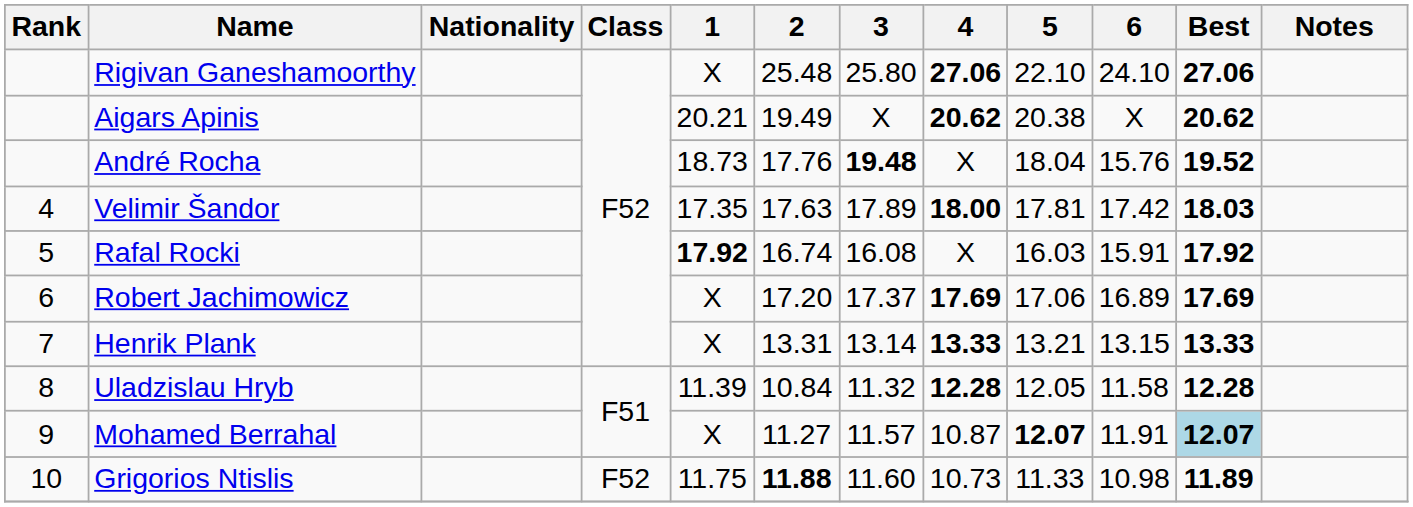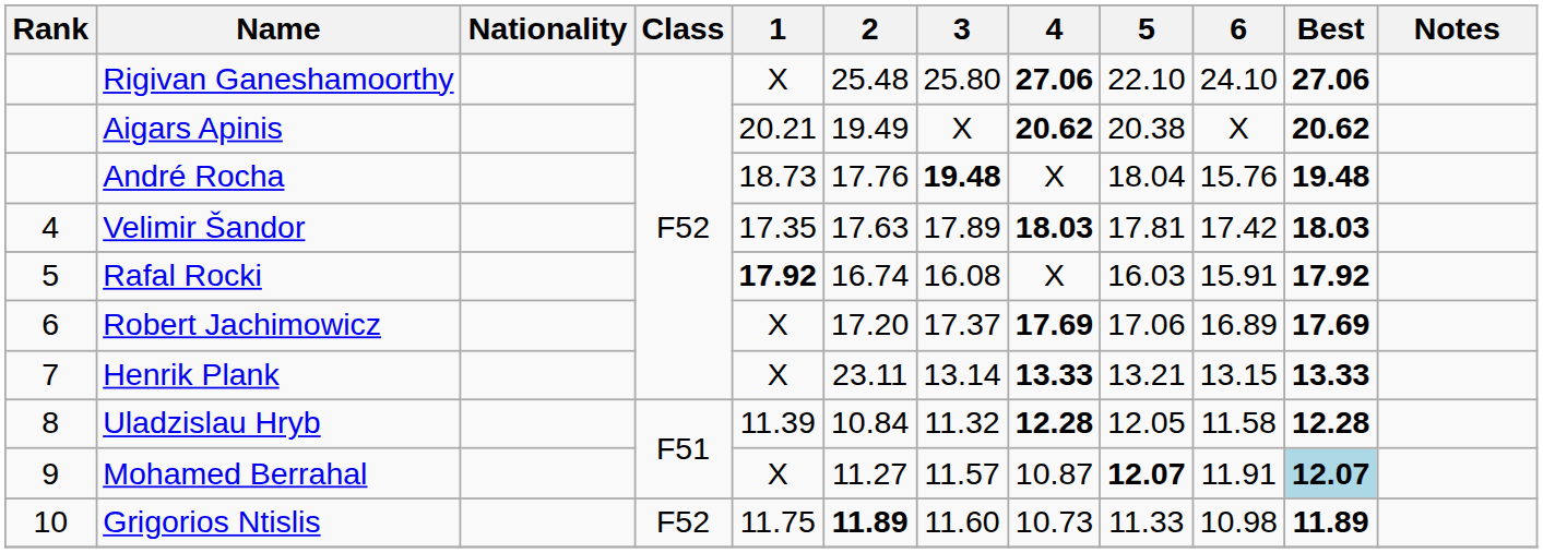 <table class="wikitable sortable" style=" text-align:center">
 <tr>
 <th width="30">Rank</th>
 <th>Name</th>
 <th>Nationality</th>
 <th width="30">Class</th>
 <th width="30">1</th>
 <th width="30">2</th>
 <th width="30">3</th>
 <th width="30">4</th>
 <th width="30">5</th>
 <th width="30">6</th>
 <th width="30">Best</th>
 <th width="75">Notes</th>
 </tr>
 <tr>
 <td></td>
 <td align="left"><a href='#'>Rigivan Ganeshamoorthy</a></td>
 <td align="left"></td>
 <td rowspan="7">F52</td>
 <td>X</td>
 <td>25.48</td>
 <td>25.80</td>
 <td><strong>27.06</strong></td>
 <td>22.10</td>
 <td>24.10</td>
 <td><strong>27.06</strong></td>
 <td><strong></strong></td>
 </tr>
 <tr>
 <td></td>
 <td align="left"><a href='#'>Aigars Apinis</a></td>
 <td align="left"></td>
 <td>20.21</td>
 <td>19.49</td>
 <td>X</td>
 <td><strong>20.62</strong></td>
 <td>20.38</td>
 <td>X</td>
 <td><strong>20.62</strong></td>
 <td></td>
 </tr>
 <tr>
 <td></td>
 <td align="left"><a href='#'>André Rocha</a></td>
 <td align="left"></td>
 <td>18.73</td>
 <td>17.76</td>
 <td><strong>19.48</strong></td>
 <td>X</td>
 <td>18.04</td>
 <td>15.76</td>
-<td><strong>19.52</strong></td>
+<td><strong>19.48</strong></td>
 <td></td>
 </tr>
 <tr>
 <td>4</td>
 <td align="left"><a href='#'>Velimir Šandor</a></td>
 <td align="left"></td>
 <td>17.35</td>
 <td>17.63</td>
 <td>17.89</td>
-<td><strong>18.00</strong></td>
+<td><strong>18.03</strong></td>
 <td>17.81</td>
 <td>17.42</td>
 <td><strong>18.03</strong></td>
 <td></td>
 </tr>
 <tr>
 <td>5</td>
 <td align="left"><a href='#'>Rafal Rocki</a></td>
 <td align="left"></td>
 <td><strong>17.92</strong></td>
 <td>16.74</td>
 <td>16.08</td>
 <td>X</td>
 <td>16.03</td>
 <td>15.91</td>
 <td><strong>17.92</strong></td>
 <td></td>
 </tr>
 <tr>
 <td>6</td>
 <td align="left"><a href='#'>Robert Jachimowicz</a></td>
 <td align="left"></td>
 <td>X</td>
 <td>17.20</td>
 <td>17.37</td>
 <td><strong>17.69</strong></td>
 <td>17.06</td>
 <td>16.89</td>
 <td><strong>17.69</strong></td>
 <td></td>
 </tr>
 <tr>
 <td>7</td>
 <td align="left"><a href='#'>Henrik Plank</a></td>
 <td align="left"></td>
 <td>X</td>
-<td>13.31</td>
+<td>23.11</td>
 <td>13.14</td>
 <td><strong>13.33</strong></td>
 <td>13.21</td>
 <td>13.15</td>
 <td><strong>13.33</strong></td>
 <td></td>
 </tr>
 <tr>
 <td>8</td>
 <td align="left"><a href='#'>Uladzislau Hryb</a></td>
 <td align="left"></td>
 <td rowspan="2">F51</td>
 <td>11.39</td>
 <td>10.84</td>
 <td>11.32</td>
 <td><strong>12.28</strong></td>
 <td>12.05</td>
 <td>11.58</td>
 <td><strong>12.28</strong></td>
 <td></td>
 </tr>
 <tr>
 <td>9</td>
 <td align="left"><a href='#'>Mohamed Berrahal</a></td>
 <td align="left"></td>
 <td>X</td>
 <td>11.27</td>
 <td>11.57</td>
 <td>10.87</td>
 <td><strong>12.07</strong></td>
 <td>11.91</td>
 <td style="background: lightblue;"><strong>12.07</strong></td>
 <td></td>
 </tr>
 <tr>
 <td>10</td>
 <td align="left"><a href='#'>Grigorios Ntislis</a></td>
 <td align="left"></td>
 <td>F52</td>
 <td>11.75</td>
-<td><strong>11.88</strong></td>
+<td><strong>11.89</strong></td>
 <td>11.60</td>
 <td>10.73</td>
 <td>11.33</td>
 <td>10.98</td>
 <td><strong>11.89</strong></td>
 <td></td>
 </tr>
 <tr>
 </tr>
 </table>
